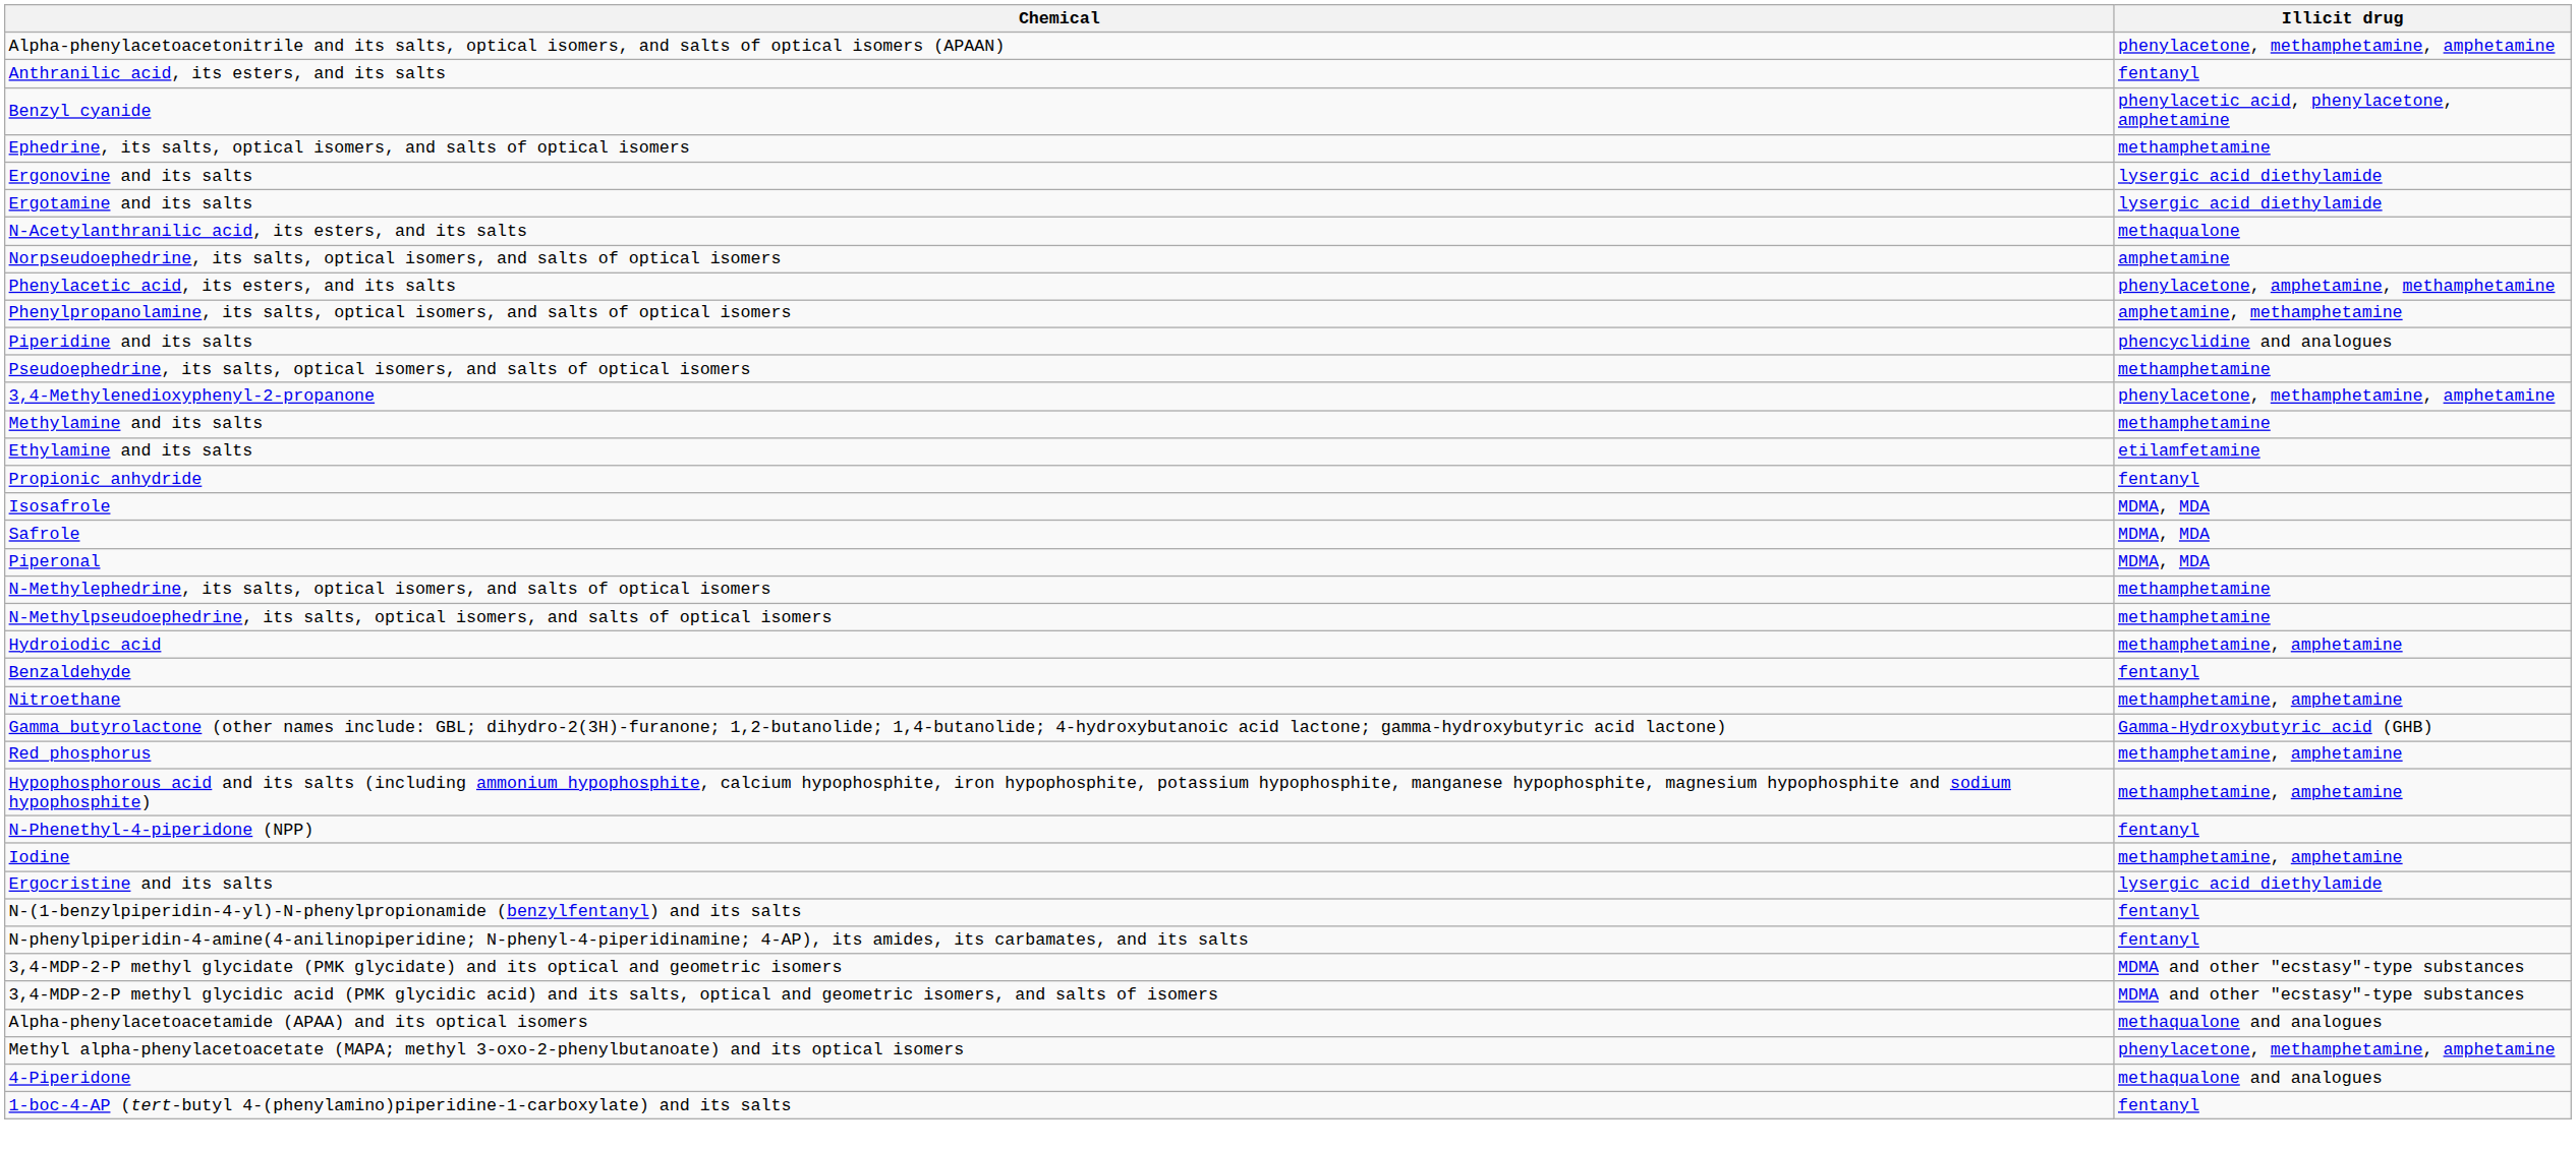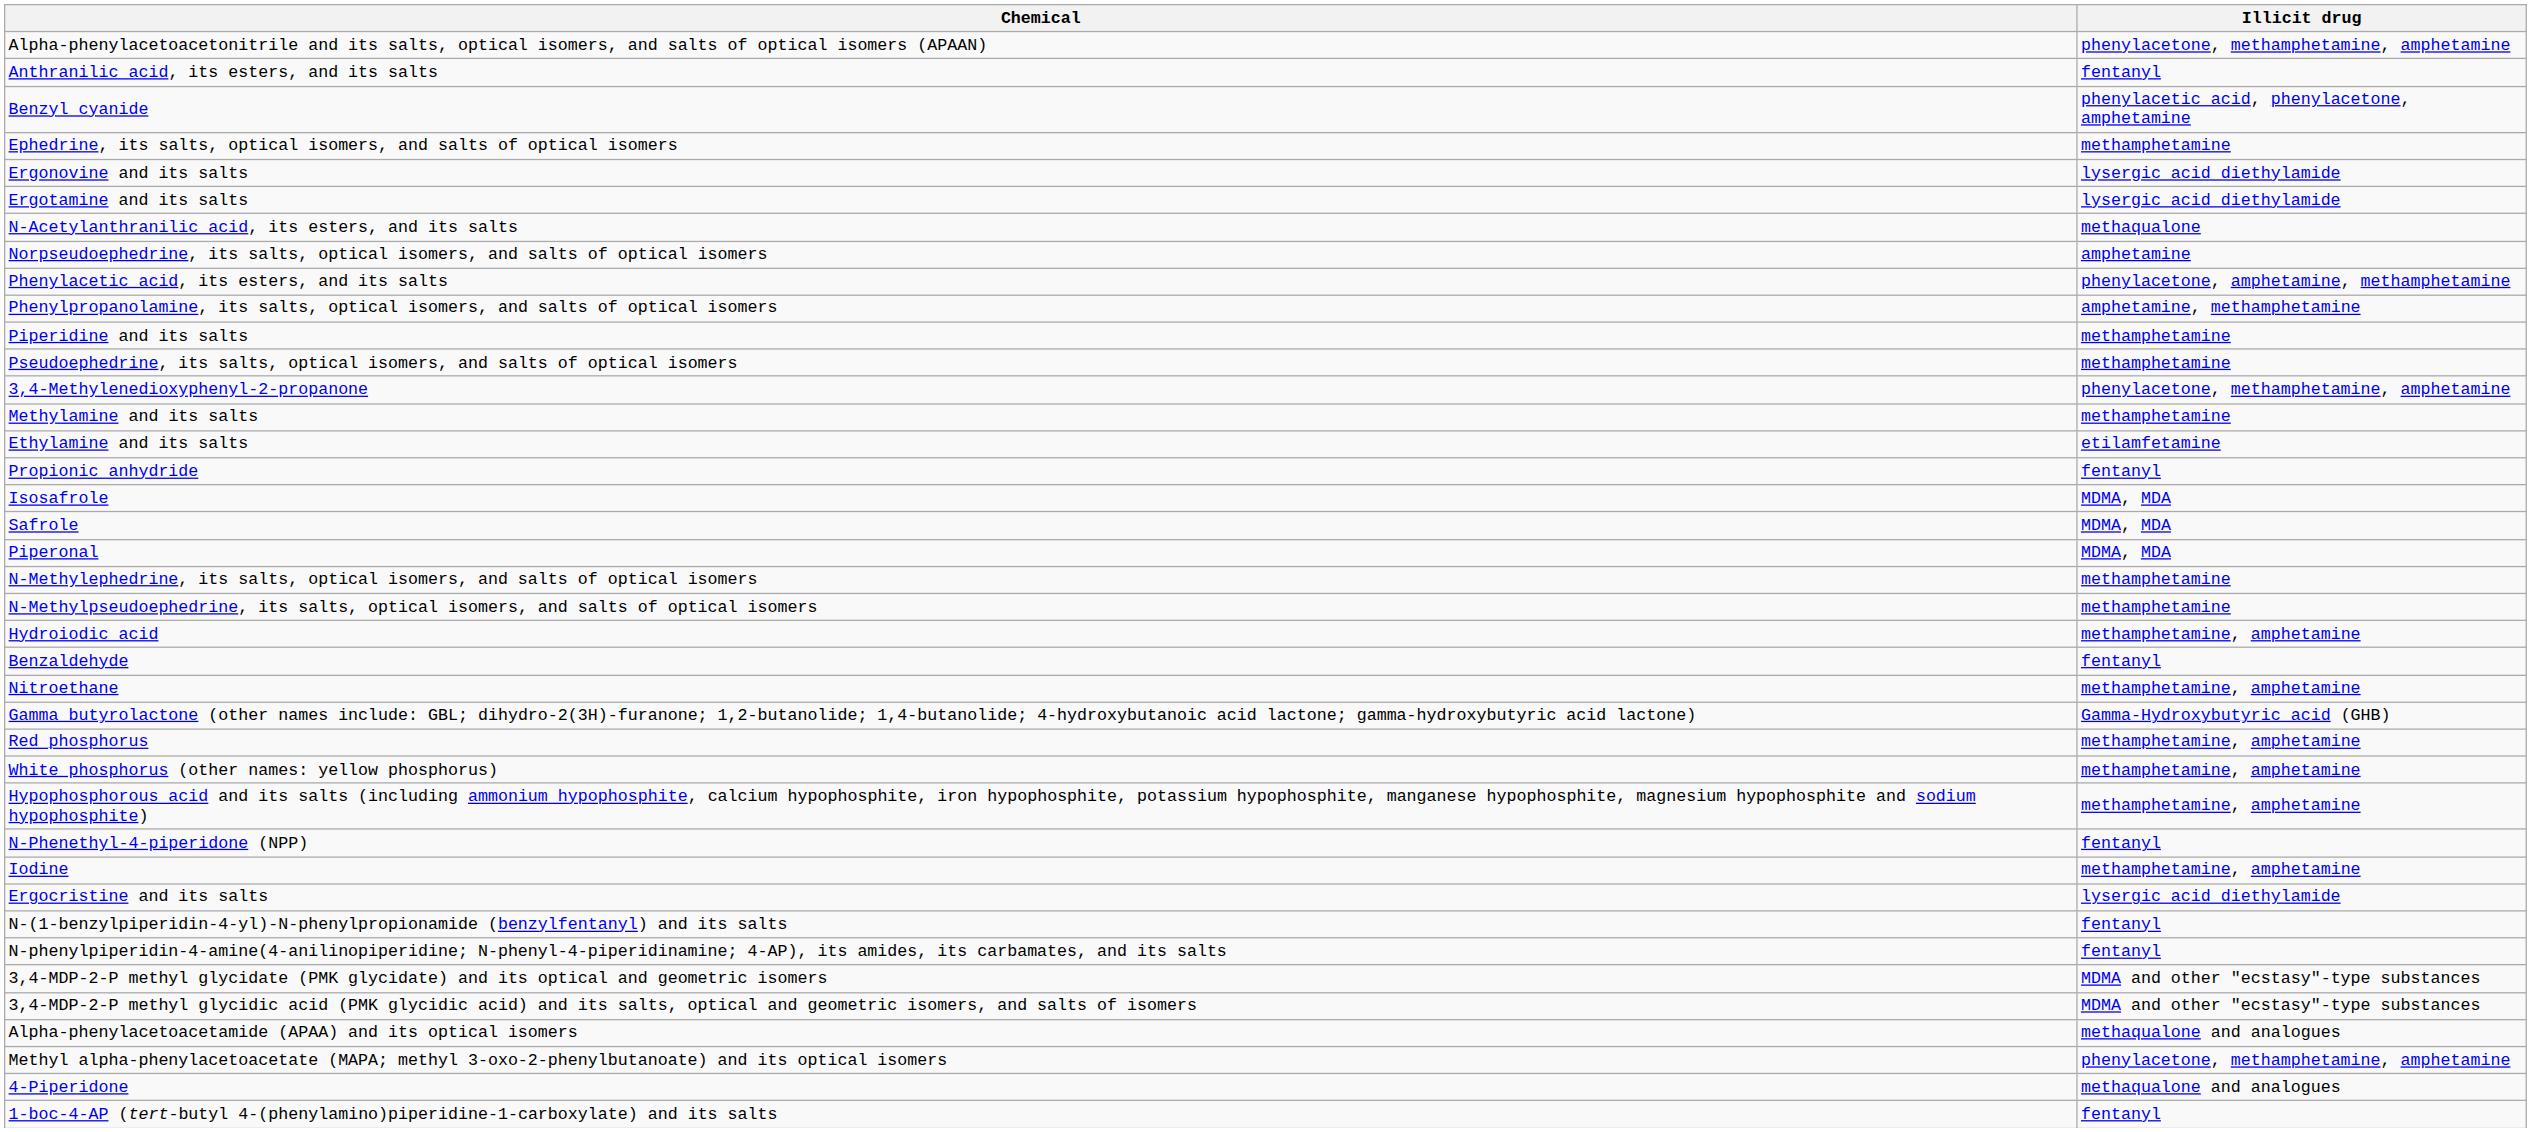 <table class="wikitable sortable">
 <tr>
 <th>Chemical</th>
 <th>Illicit drug</th>
 </tr>
 <tr>
 <td>Alpha-phenylacetoacetonitrile and its salts, optical isomers, and salts of optical isomers (APAAN)</td>
 <td><a href='#'>phenylacetone</a>, <a href='#'>methamphetamine</a>, <a href='#'>amphetamine</a></td>
 </tr>
 <tr>
 <td><a href='#'>Anthranilic acid</a>, its esters, and its salts</td>
 <td><a href='#'>fentanyl</a></td>
 </tr>
 <tr>
 <td><a href='#'>Benzyl cyanide</a></td>
 <td><a href='#'>phenylacetic acid</a>, <a href='#'>phenylacetone</a>, <a href='#'>amphetamine</a></td>
 </tr>
 <tr>
 <td><a href='#'>Ephedrine</a>, its salts, optical isomers, and salts of optical isomers</td>
 <td><a href='#'>methamphetamine</a></td>
 </tr>
 <tr>
 <td><a href='#'>Ergonovine</a> and its salts</td>
 <td><a href='#'>lysergic acid diethylamide</a></td>
 </tr>
 <tr>
 <td><a href='#'>Ergotamine</a> and its salts</td>
 <td><a href='#'>lysergic acid diethylamide</a></td>
 </tr>
 <tr>
 <td><a href='#'>N-Acetylanthranilic acid</a>, its esters, and its salts</td>
 <td><a href='#'>methaqualone</a></td>
 </tr>
 <tr>
 <td><a href='#'>Norpseudoephedrine</a>, its salts, optical isomers, and salts of optical isomers</td>
 <td><a href='#'>amphetamine</a></td>
 </tr>
 <tr>
 <td><a href='#'>Phenylacetic acid</a>, its esters, and its salts</td>
 <td><a href='#'>phenylacetone</a>, <a href='#'>amphetamine</a>, <a href='#'>methamphetamine</a></td>
 </tr>
 <tr>
 <td><a href='#'>Phenylpropanolamine</a>, its salts, optical isomers, and salts of optical isomers</td>
 <td><a href='#'>amphetamine</a>, <a href='#'>methamphetamine</a></td>
 </tr>
 <tr>
 <td><a href='#'>Piperidine</a> and its salts</td>
-<td><a href='#'>phencyclidine</a> and analogues</td>
+<td><a href='#'>methamphetamine</a></td>
 </tr>
 <tr>
 <td><a href='#'>Pseudoephedrine</a>, its salts, optical isomers, and salts of optical isomers</td>
 <td><a href='#'>methamphetamine</a></td>
 </tr>
 <tr>
 <td><a href='#'>3,4-Methylenedioxyphenyl-2-propanone</a></td>
 <td><a href='#'>phenylacetone</a>, <a href='#'>methamphetamine</a>, <a href='#'>amphetamine</a></td>
 </tr>
 <tr>
 <td><a href='#'>Methylamine</a> and its salts</td>
 <td><a href='#'>methamphetamine</a></td>
 </tr>
 <tr>
 <td><a href='#'>Ethylamine</a> and its salts</td>
 <td><a href='#'>etilamfetamine</a></td>
 </tr>
 <tr>
 <td><a href='#'>Propionic anhydride</a></td>
 <td><a href='#'>fentanyl</a></td>
 </tr>
 <tr>
 <td><a href='#'>Isosafrole</a></td>
 <td><a href='#'>MDMA</a>, <a href='#'>MDA</a></td>
 </tr>
 <tr>
 <td><a href='#'>Safrole</a></td>
 <td><a href='#'>MDMA</a>, <a href='#'>MDA</a></td>
 </tr>
 <tr>
 <td><a href='#'>Piperonal</a></td>
 <td><a href='#'>MDMA</a>, <a href='#'>MDA</a></td>
 </tr>
 <tr>
 <td><a href='#'>N-Methylephedrine</a>, its salts, optical isomers, and salts of optical isomers</td>
 <td><a href='#'>methamphetamine</a></td>
 </tr>
 <tr>
 <td><a href='#'>N-Methylpseudoephedrine</a>, its salts, optical isomers, and salts of optical isomers</td>
 <td><a href='#'>methamphetamine</a></td>
 </tr>
 <tr>
 <td><a href='#'>Hydroiodic acid</a></td>
 <td><a href='#'>methamphetamine</a>, <a href='#'>amphetamine</a></td>
 </tr>
 <tr>
 <td><a href='#'>Benzaldehyde</a></td>
 <td><a href='#'>fentanyl</a></td>
 </tr>
 <tr>
 <td><a href='#'>Nitroethane</a></td>
 <td><a href='#'>methamphetamine</a>, <a href='#'>amphetamine</a></td>
 </tr>
 <tr>
 <td><a href='#'>Gamma butyrolactone</a> (other names include: GBL; dihydro-2(3H)-furanone; 1,2-butanolide; 1,4-butanolide; 4-hydroxybutanoic acid lactone; gamma-hydroxybutyric acid lactone)</td>
 <td><a href='#'>Gamma-Hydroxybutyric acid</a> (GHB)</td>
 </tr>
 <tr>
 <td><a href='#'>Red phosphorus</a></td>
 <td><a href='#'>methamphetamine</a>, <a href='#'>amphetamine</a></td>
 </tr>
 <tr>
+<td><a href='#'>White phosphorus</a> (other names: yellow phosphorus)</td>
+<td><a href='#'>methamphetamine</a>, <a href='#'>amphetamine</a></td>
+</tr>
+<tr>
 <td><a href='#'>Hypophosphorous acid</a> and its salts (including <a href='#'>ammonium hypophosphite</a>, calcium hypophosphite, iron hypophosphite, potassium hypophosphite, manganese hypophosphite, magnesium hypophosphite and <a href='#'>sodium hypophosphite</a>)</td>
 <td><a href='#'>methamphetamine</a>, <a href='#'>amphetamine</a></td>
 </tr>
 <tr>
 <td><a href='#'>N-Phenethyl-4-piperidone</a> (NPP)</td>
 <td><a href='#'>fentanyl</a></td>
 </tr>
 <tr>
 <td><a href='#'>Iodine</a></td>
 <td><a href='#'>methamphetamine</a>, <a href='#'>amphetamine</a></td>
 </tr>
 <tr>
 <td><a href='#'>Ergocristine</a> and its salts</td>
 <td><a href='#'>lysergic acid diethylamide</a></td>
 </tr>
 <tr>
 <td>N-(1-benzylpiperidin-4-yl)-N-phenylpropionamide (<a href='#'>benzylfentanyl</a>) and its salts</td>
 <td><a href='#'>fentanyl</a></td>
 </tr>
 <tr>
 <td>N-phenylpiperidin-4-amine(4-anilinopiperidine; N-phenyl-4-piperidinamine; 4-AP), its amides, its carbamates, and its salts</td>
 <td><a href='#'>fentanyl</a></td>
 </tr>
 <tr>
 <td>3,4-MDP-2-P methyl glycidate (PMK glycidate) and its optical and geometric isomers</td>
 <td><a href='#'>MDMA</a> and other "ecstasy"-type substances</td>
 </tr>
 <tr>
 <td>3,4-MDP-2-P methyl glycidic acid (PMK glycidic acid) and its salts, optical and geometric isomers, and salts of isomers</td>
 <td><a href='#'>MDMA</a> and other "ecstasy"-type substances</td>
 </tr>
 <tr>
 <td>Alpha-phenylacetoacetamide (APAA) and its optical isomers</td>
 <td><a href='#'>methaqualone</a> and analogues</td>
 </tr>
 <tr>
 <td>Methyl alpha-phenylacetoacetate (MAPA; methyl 3-oxo-2-phenylbutanoate) and its optical isomers</td>
 <td><a href='#'>phenylacetone</a>, <a href='#'>methamphetamine</a>, <a href='#'>amphetamine</a></td>
 </tr>
 <tr>
 <td><a href='#'>4-Piperidone</a></td>
 <td><a href='#'>methaqualone</a> and analogues</td>
 </tr>
 <tr>
 <td><a href='#'>1-boc-4-AP</a> (<em>tert</em>-butyl 4-(phenylamino)piperidine-1-carboxylate) and its salts</td>
 <td><a href='#'>fentanyl</a></td>
 </tr>
 </table>
